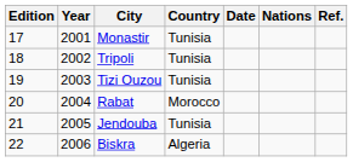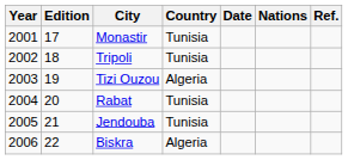 <table class="wikitable">
 <tr>
+<th>Year</th>
 <th>Edition</th>
-<th>Year</th>
 <th>City</th>
 <th>Country</th>
 <th>Date</th>
 <th>Nations</th>
 <th>Ref.</th>
 </tr>
 <tr>
+<td>2001</td>
 <td>17</td>
-<td>2001</td>
 <td><a href='#'>Monastir</a></td>
 <td>Tunisia</td>
 <td></td>
 <td></td>
 <td></td>
 </tr>
 <tr>
+<td>2002</td>
 <td>18</td>
-<td>2002</td>
 <td><a href='#'>Tripoli</a></td>
 <td>Tunisia</td>
 <td></td>
 <td></td>
 <td></td>
 </tr>
 <tr>
+<td>2003</td>
 <td>19</td>
-<td>2003</td>
 <td><a href='#'>Tizi Ouzou</a></td>
+<td>Algeria</td>
+<td></td>
+<td></td>
+<td></td>
+</tr>
+<tr>
+<td>2004</td>
+<td>20</td>
+<td><a href='#'>Rabat</a></td>
 <td>Tunisia</td>
 <td></td>
 <td></td>
 <td></td>
 </tr>
 <tr>
-<td>20</td>
-<td>2004</td>
-<td><a href='#'>Rabat</a></td>
-<td>Morocco</td>
-<td></td>
-<td></td>
-<td></td>
-</tr>
-<tr>
+<td>2005</td>
 <td>21</td>
-<td>2005</td>
 <td><a href='#'>Jendouba</a></td>
 <td>Tunisia</td>
 <td></td>
 <td></td>
 <td></td>
 </tr>
 <tr>
+<td>2006</td>
 <td>22</td>
-<td>2006</td>
 <td><a href='#'>Biskra</a></td>
 <td>Algeria</td>
 <td></td>
 <td></td>
 <td></td>
 </tr>
 </table>
